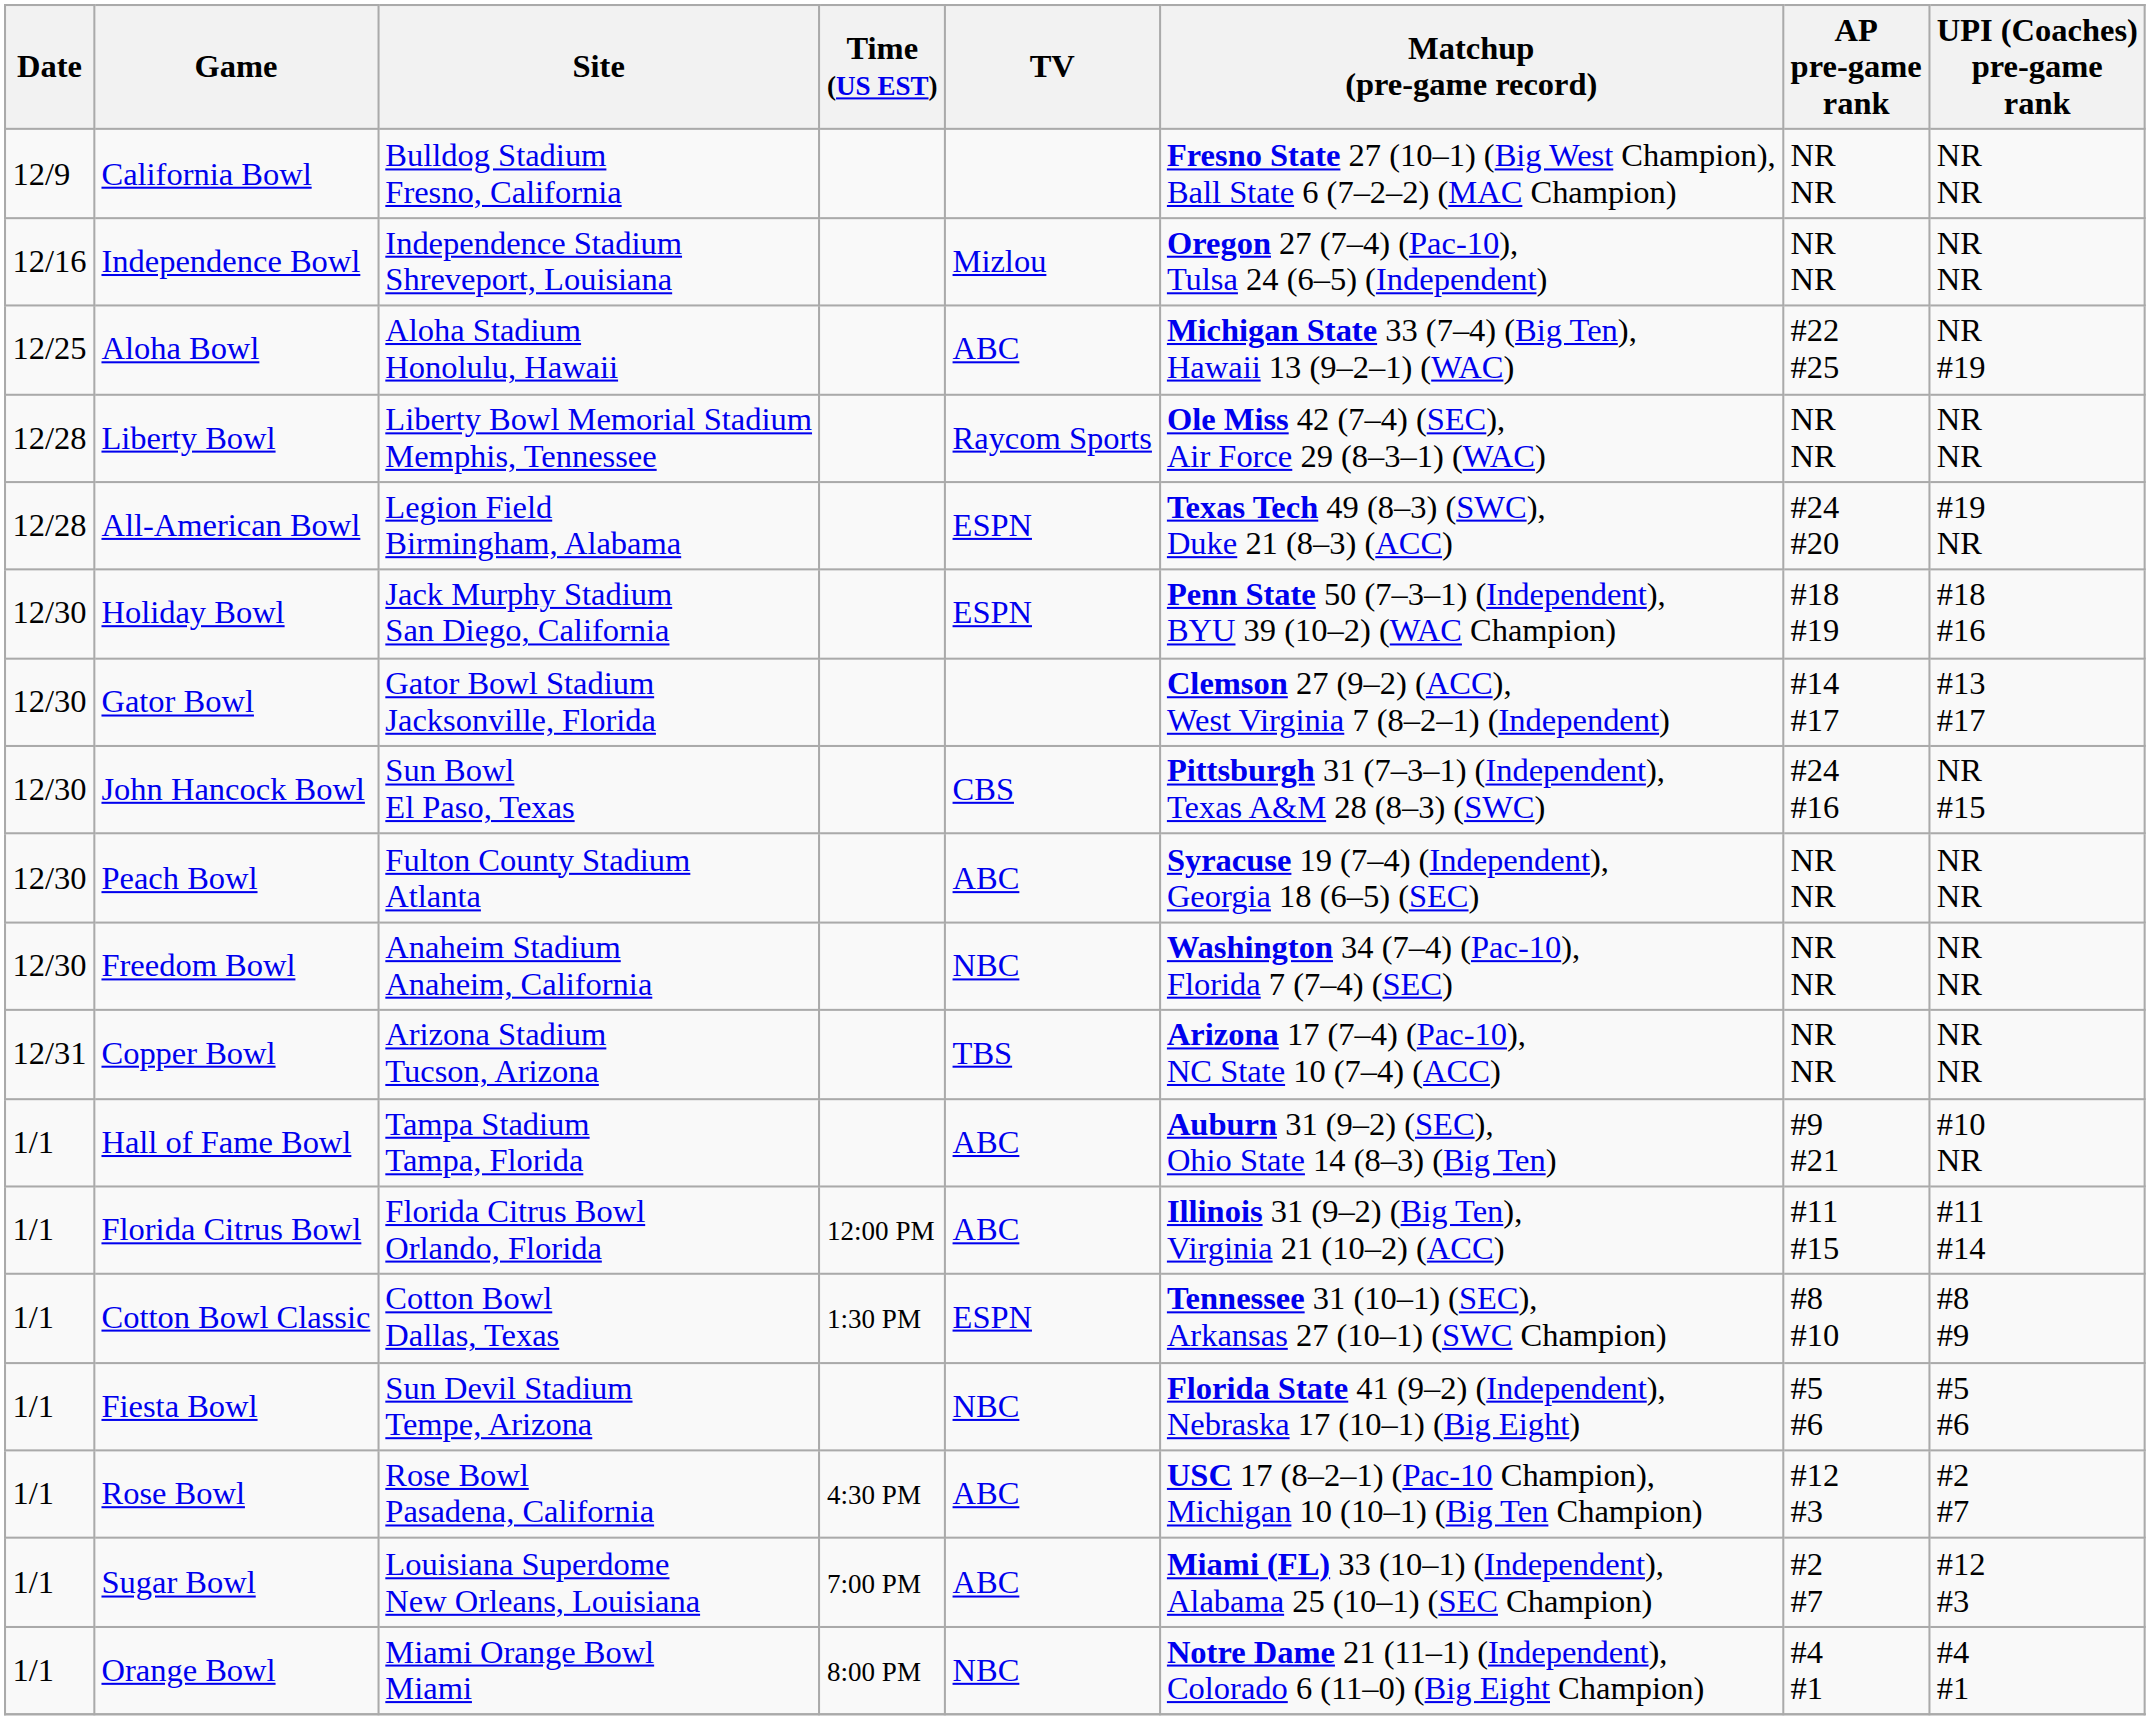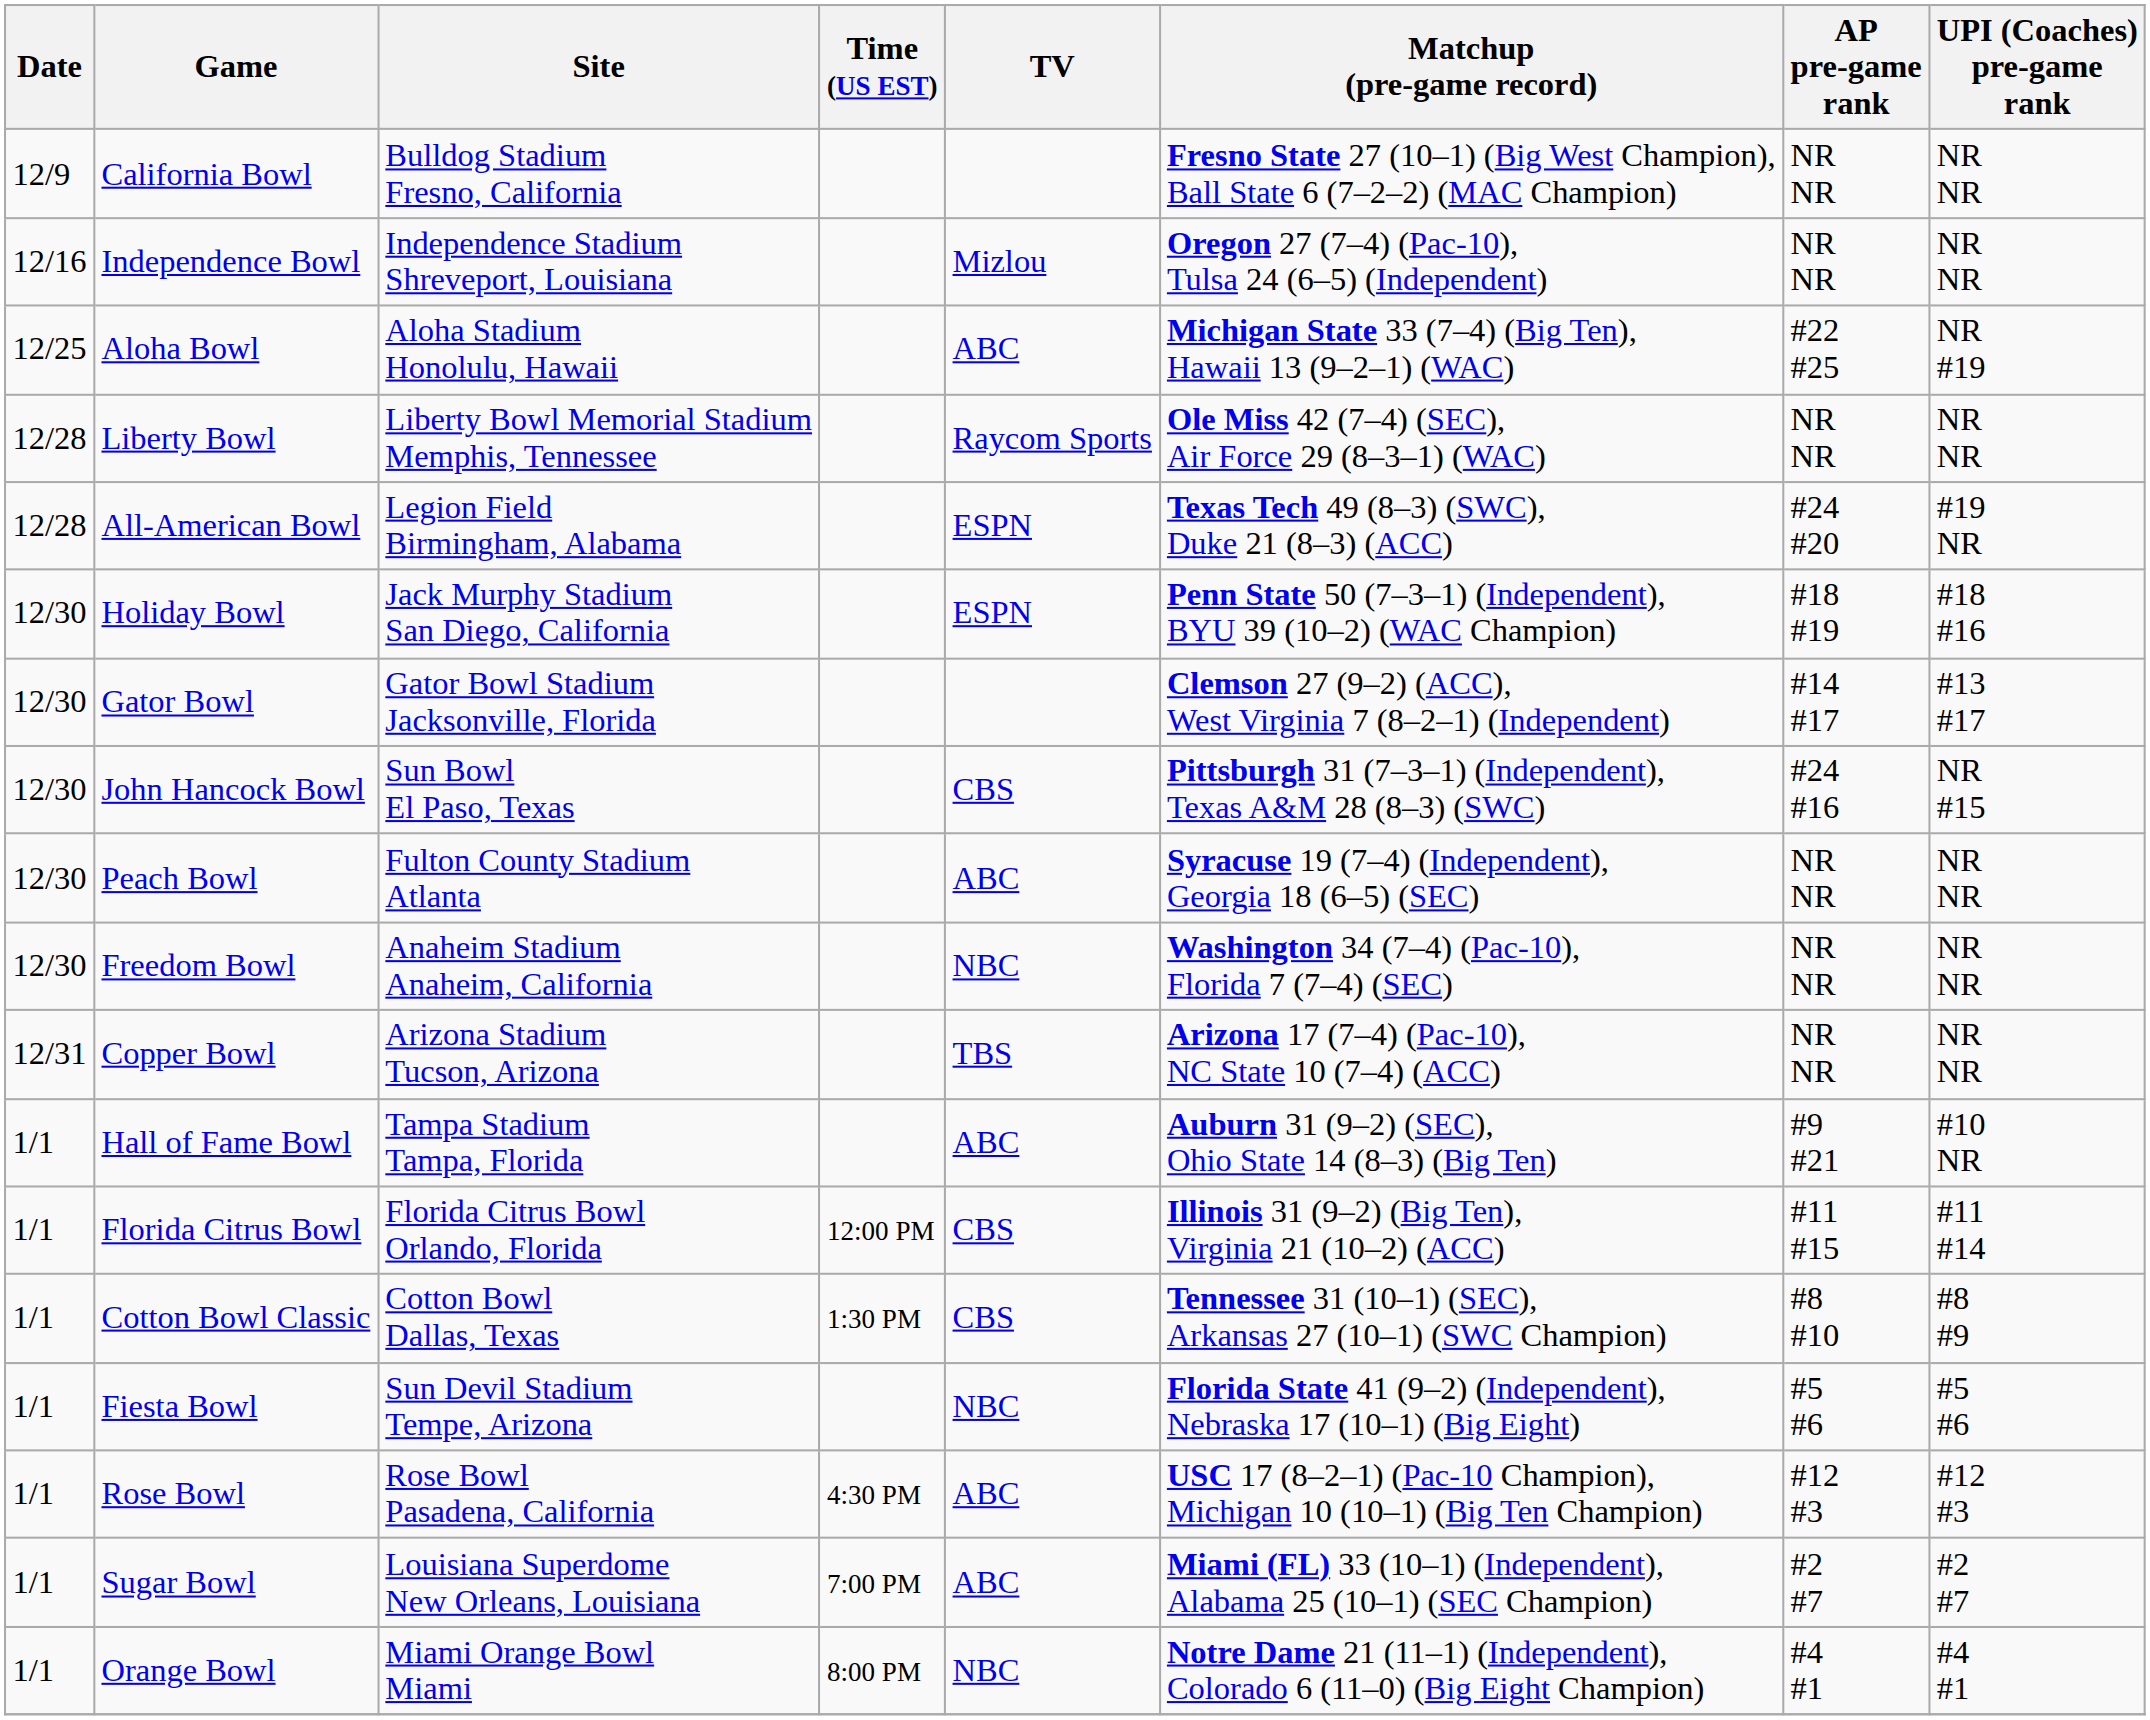 <table class="wikitable">
 <tr>
 <th>Date</th>
 <th>Game</th>
 <th>Site</th>
 <th>Time<br><small>(<a href='#'>US EST</a>)</small></th>
 <th>TV</th>
 <th>Matchup<br>(pre-game record)</th>
 <th>AP<br>pre-game<br>rank</th>
 <th>UPI (Coaches)<br>pre-game<br>rank</th>
 </tr>
 <tr>
 <td>12/9</td>
 <td><a href='#'>California Bowl</a></td>
 <td><a href='#'>Bulldog Stadium</a> <br> <a href='#'>Fresno, California</a></td>
 <td> </td>
 <td> </td>
 <td><strong><a href='#'>Fresno State</a></strong> 27 (10–1) (<a href='#'>Big West</a> Champion),<br><a href='#'>Ball State</a> 6 (7–2–2) (<a href='#'>MAC</a> Champion)</td>
 <td>NR<br>NR</td>
 <td>NR<br>NR</td>
 </tr>
 <tr>
 <td>12/16</td>
 <td><a href='#'>Independence Bowl</a></td>
 <td><a href='#'>Independence Stadium</a> <br> <a href='#'>Shreveport, Louisiana</a></td>
 <td> </td>
 <td><a href='#'>Mizlou</a></td>
 <td><strong><a href='#'>Oregon</a></strong> 27 (7–4) (<a href='#'>Pac-10</a>),<br><a href='#'>Tulsa</a> 24 (6–5) (<a href='#'>Independent</a>)</td>
 <td>NR<br>NR</td>
 <td>NR<br>NR</td>
 </tr>
 <tr>
 <td>12/25</td>
 <td><a href='#'>Aloha Bowl</a></td>
 <td><a href='#'>Aloha Stadium</a> <br> <a href='#'>Honolulu, Hawaii</a></td>
 <td> </td>
 <td><a href='#'>ABC</a></td>
 <td><strong><a href='#'>Michigan State</a></strong> 33 (7–4) (<a href='#'>Big Ten</a>),<br><a href='#'>Hawaii</a> 13 (9–2–1) (<a href='#'>WAC</a>)</td>
 <td>#22<br>#25</td>
 <td>NR<br>#19</td>
 </tr>
 <tr>
 <td>12/28</td>
 <td><a href='#'>Liberty Bowl</a></td>
 <td><a href='#'>Liberty Bowl Memorial Stadium</a> <br> <a href='#'>Memphis, Tennessee</a></td>
 <td> </td>
 <td><a href='#'>Raycom Sports</a></td>
 <td><strong><a href='#'>Ole Miss</a></strong> 42 (7–4) (<a href='#'>SEC</a>),<br><a href='#'>Air Force</a> 29 (8–3–1) (<a href='#'>WAC</a>)</td>
 <td>NR<br>NR</td>
 <td>NR<br>NR</td>
 </tr>
 <tr>
 <td>12/28</td>
 <td><a href='#'>All-American Bowl</a></td>
 <td><a href='#'>Legion Field</a> <br> <a href='#'>Birmingham, Alabama</a></td>
 <td> </td>
 <td><a href='#'>ESPN</a></td>
 <td><strong><a href='#'>Texas Tech</a></strong> 49 (8–3) (<a href='#'>SWC</a>),<br><a href='#'>Duke</a> 21 (8–3) (<a href='#'>ACC</a>)</td>
 <td>#24<br>#20</td>
 <td>#19<br>NR</td>
 </tr>
 <tr>
 <td>12/30</td>
 <td><a href='#'>Holiday Bowl</a></td>
 <td><a href='#'>Jack Murphy Stadium</a> <br> <a href='#'>San Diego, California</a></td>
 <td> </td>
 <td><a href='#'>ESPN</a></td>
 <td><strong><a href='#'>Penn State</a></strong> 50 (7–3–1) (<a href='#'>Independent</a>),<br><a href='#'>BYU</a> 39 (10–2) (<a href='#'>WAC</a> Champion)</td>
 <td>#18<br>#19</td>
 <td>#18<br>#16</td>
 </tr>
 <tr>
 <td>12/30</td>
 <td><a href='#'>Gator Bowl</a></td>
 <td><a href='#'>Gator Bowl Stadium</a> <br> <a href='#'>Jacksonville, Florida</a></td>
 <td> </td>
 <td> </td>
 <td><strong><a href='#'>Clemson</a></strong> 27 (9–2) (<a href='#'>ACC</a>),<br><a href='#'>West Virginia</a> 7 (8–2–1) (<a href='#'>Independent</a>)</td>
 <td>#14<br>#17</td>
 <td>#13<br>#17</td>
 </tr>
 <tr>
 <td>12/30</td>
 <td><a href='#'>John Hancock Bowl</a></td>
 <td><a href='#'>Sun Bowl</a> <br> <a href='#'>El Paso, Texas</a></td>
 <td> </td>
 <td><a href='#'>CBS</a></td>
 <td><strong><a href='#'>Pittsburgh</a></strong> 31 (7–3–1) (<a href='#'>Independent</a>),<br><a href='#'>Texas A&M</a> 28 (8–3) (<a href='#'>SWC</a>)</td>
 <td>#24<br>#16</td>
 <td>NR<br>#15</td>
 </tr>
 <tr>
 <td>12/30</td>
 <td><a href='#'>Peach Bowl</a></td>
 <td><a href='#'>Fulton County Stadium</a> <br> <a href='#'>Atlanta</a></td>
 <td> </td>
 <td><a href='#'>ABC</a></td>
 <td><strong><a href='#'>Syracuse</a></strong> 19 (7–4) (<a href='#'>Independent</a>),<br><a href='#'>Georgia</a> 18 (6–5) (<a href='#'>SEC</a>)</td>
 <td>NR<br>NR</td>
 <td>NR<br>NR</td>
 </tr>
 <tr>
 <td>12/30</td>
 <td><a href='#'>Freedom Bowl</a></td>
 <td><a href='#'>Anaheim Stadium</a> <br> <a href='#'>Anaheim, California</a></td>
 <td> </td>
 <td><a href='#'>NBC</a></td>
 <td><strong><a href='#'>Washington</a></strong> 34 (7–4) (<a href='#'>Pac-10</a>),<br><a href='#'>Florida</a> 7 (7–4) (<a href='#'>SEC</a>)</td>
 <td>NR<br>NR</td>
 <td>NR<br>NR</td>
 </tr>
 <tr>
 <td>12/31</td>
 <td><a href='#'>Copper Bowl</a></td>
 <td><a href='#'>Arizona Stadium</a> <br> <a href='#'>Tucson, Arizona</a></td>
 <td> </td>
 <td><a href='#'>TBS</a></td>
 <td><strong><a href='#'>Arizona</a></strong> 17 (7–4) (<a href='#'>Pac-10</a>),<br><a href='#'>NC State</a> 10 (7–4) (<a href='#'>ACC</a>)</td>
 <td>NR<br>NR</td>
 <td>NR<br>NR</td>
 </tr>
 <tr>
 <td>1/1</td>
 <td><a href='#'>Hall of Fame Bowl</a></td>
 <td><a href='#'>Tampa Stadium</a> <br> <a href='#'>Tampa, Florida</a></td>
 <td> </td>
 <td><a href='#'>ABC</a></td>
 <td><strong><a href='#'>Auburn</a></strong> 31 (9–2) (<a href='#'>SEC</a>),<br><a href='#'>Ohio State</a> 14 (8–3) (<a href='#'>Big Ten</a>)</td>
 <td>#9<br>#21</td>
 <td>#10<br>NR</td>
 </tr>
 <tr>
 <td>1/1</td>
 <td><a href='#'>Florida Citrus Bowl</a></td>
 <td><a href='#'>Florida Citrus Bowl</a> <br> <a href='#'>Orlando, Florida</a></td>
 <td><small>12:00 PM</small></td>
-<td><a href='#'>ABC</a></td>
+<td><a href='#'>CBS</a></td>
 <td><strong><a href='#'>Illinois</a></strong> 31 (9–2) (<a href='#'>Big Ten</a>),<br><a href='#'>Virginia</a> 21 (10–2) (<a href='#'>ACC</a>)</td>
 <td>#11<br>#15</td>
 <td>#11<br>#14</td>
 </tr>
 <tr>
 <td>1/1</td>
 <td><a href='#'>Cotton Bowl Classic</a></td>
 <td><a href='#'>Cotton Bowl</a> <br> <a href='#'>Dallas, Texas</a></td>
 <td><small>1:30 PM</small></td>
-<td><a href='#'>ESPN</a></td>
+<td><a href='#'>CBS</a></td>
 <td><strong><a href='#'>Tennessee</a></strong> 31 (10–1) (<a href='#'>SEC</a>),<br><a href='#'>Arkansas</a> 27 (10–1) (<a href='#'>SWC</a> Champion)</td>
 <td>#8<br>#10</td>
 <td>#8<br>#9</td>
 </tr>
 <tr>
 <td>1/1</td>
 <td><a href='#'>Fiesta Bowl</a></td>
 <td><a href='#'>Sun Devil Stadium</a> <br> <a href='#'>Tempe, Arizona</a></td>
 <td> </td>
 <td><a href='#'>NBC</a></td>
 <td><strong><a href='#'>Florida State</a></strong> 41 (9–2) (<a href='#'>Independent</a>),<br><a href='#'>Nebraska</a> 17 (10–1) (<a href='#'>Big Eight</a>)</td>
 <td>#5<br>#6</td>
 <td>#5<br>#6</td>
 </tr>
 <tr>
 <td>1/1</td>
 <td><a href='#'>Rose Bowl</a></td>
 <td><a href='#'>Rose Bowl</a> <br> <a href='#'>Pasadena, California</a></td>
 <td><small>4:30 PM</small></td>
 <td><a href='#'>ABC</a></td>
 <td><strong><a href='#'>USC</a></strong> 17 (8–2–1) (<a href='#'>Pac-10</a> Champion),<br><a href='#'>Michigan</a> 10 (10–1) (<a href='#'>Big Ten</a> Champion)</td>
 <td>#12<br>#3</td>
-<td>#2<br>#7</td>
+<td>#12<br>#3</td>
 </tr>
 <tr>
 <td>1/1</td>
 <td><a href='#'>Sugar Bowl</a></td>
 <td><a href='#'>Louisiana Superdome</a> <br> <a href='#'>New Orleans, Louisiana</a></td>
 <td><small>7:00 PM</small></td>
 <td><a href='#'>ABC</a></td>
 <td><strong><a href='#'>Miami (FL)</a></strong> 33 (10–1) (<a href='#'>Independent</a>),<br><a href='#'>Alabama</a> 25 (10–1) (<a href='#'>SEC</a> Champion)</td>
 <td>#2<br>#7</td>
-<td>#12<br>#3</td>
+<td>#2<br>#7</td>
 </tr>
 <tr>
 <td>1/1</td>
 <td><a href='#'>Orange Bowl</a></td>
 <td><a href='#'>Miami Orange Bowl</a> <br> <a href='#'>Miami</a></td>
 <td><small>8:00 PM</small></td>
 <td><a href='#'>NBC</a></td>
 <td><strong><a href='#'>Notre Dame</a></strong> 21 (11–1) (<a href='#'>Independent</a>),<br><a href='#'>Colorado</a> 6 (11–0) (<a href='#'>Big Eight</a> Champion)</td>
 <td>#4<br>#1</td>
 <td>#4<br>#1</td>
 </tr>
 <tr>
 </tr>
 </table>
